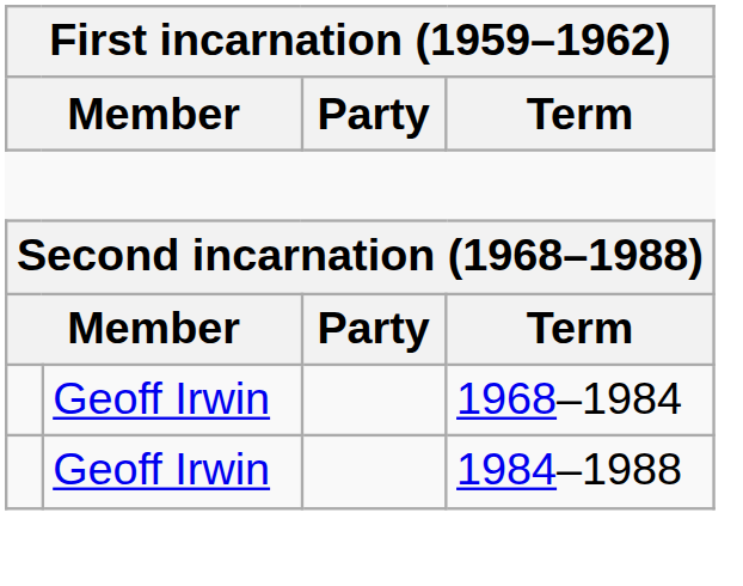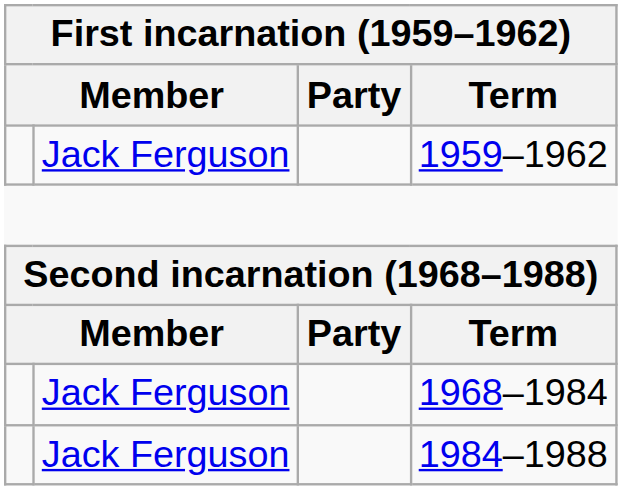 <table class="wikitable" style='border-style: none none none none;'>
 <tr>
 <th colspan="4">First incarnation (1959–1962)</th>
 </tr>
 <tr>
 <th colspan="2">Member</th>
 <th>Party</th>
 <th>Term</th>
+</tr>
+<tr style="background: #f9f9f9">
+<td> </td>
+<td><a href='#'>Jack Ferguson</a></td>
+<td></td>
+<td><a href='#'>1959</a>–1962</td>
 </tr>
 <tr>
 <td colspan="4" style='border-style: none none none none;'> </td>
 </tr>
 <tr>
 <th colspan="4">Second incarnation (1968–1988)</th>
 </tr>
 <tr>
 <th colspan="2">Member</th>
 <th>Party</th>
 <th>Term</th>
 </tr>
 <tr style="background: #f9f9f9">
 <td> </td>
-<td><a href='#'>Geoff Irwin</a></td>
+<td><a href='#'>Jack Ferguson</a></td>
 <td></td>
 <td><a href='#'>1968</a>–1984</td>
 </tr>
 <tr style="background: #f9f9f9">
 <td> </td>
-<td><a href='#'>Geoff Irwin</a></td>
+<td><a href='#'>Jack Ferguson</a></td>
 <td></td>
 <td><a href='#'>1984</a>–1988</td>
 </tr>
 </table>
